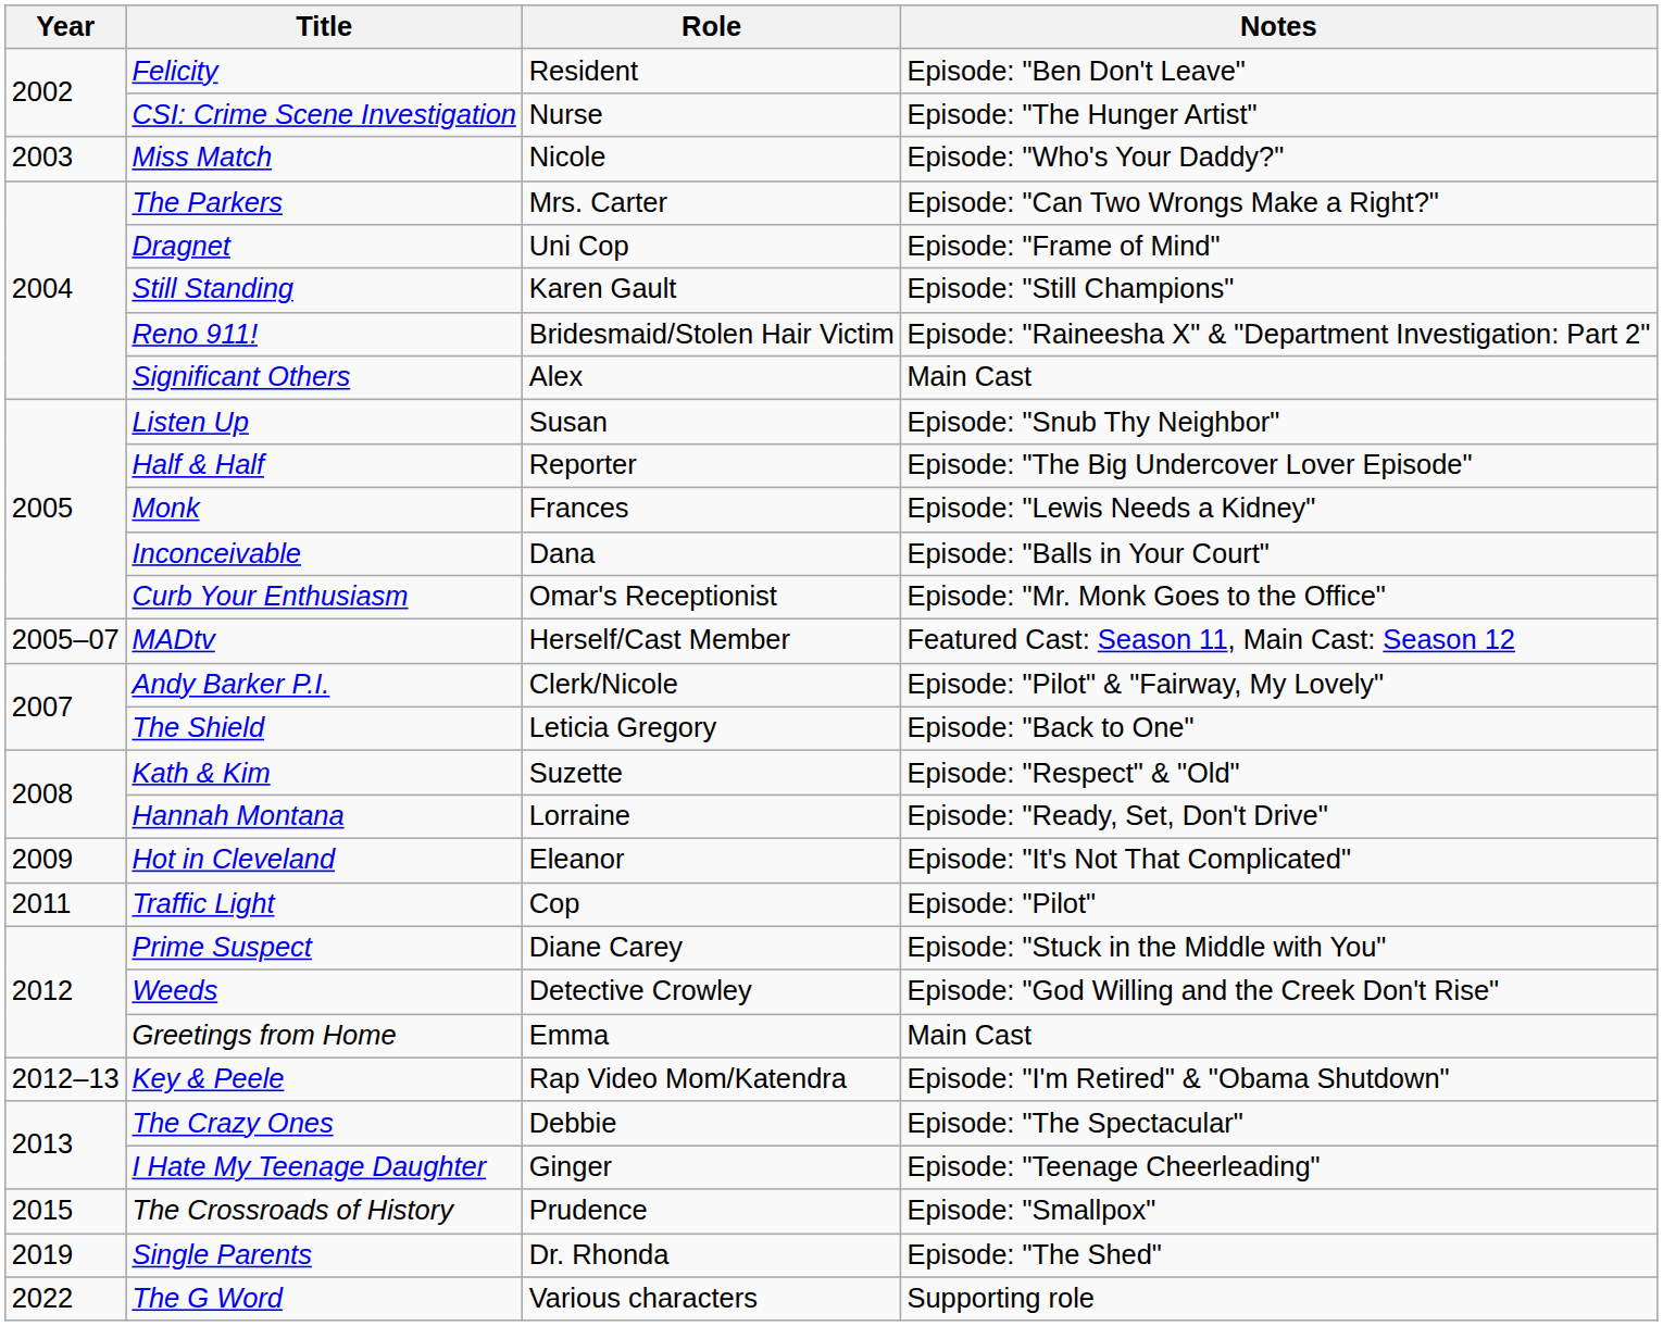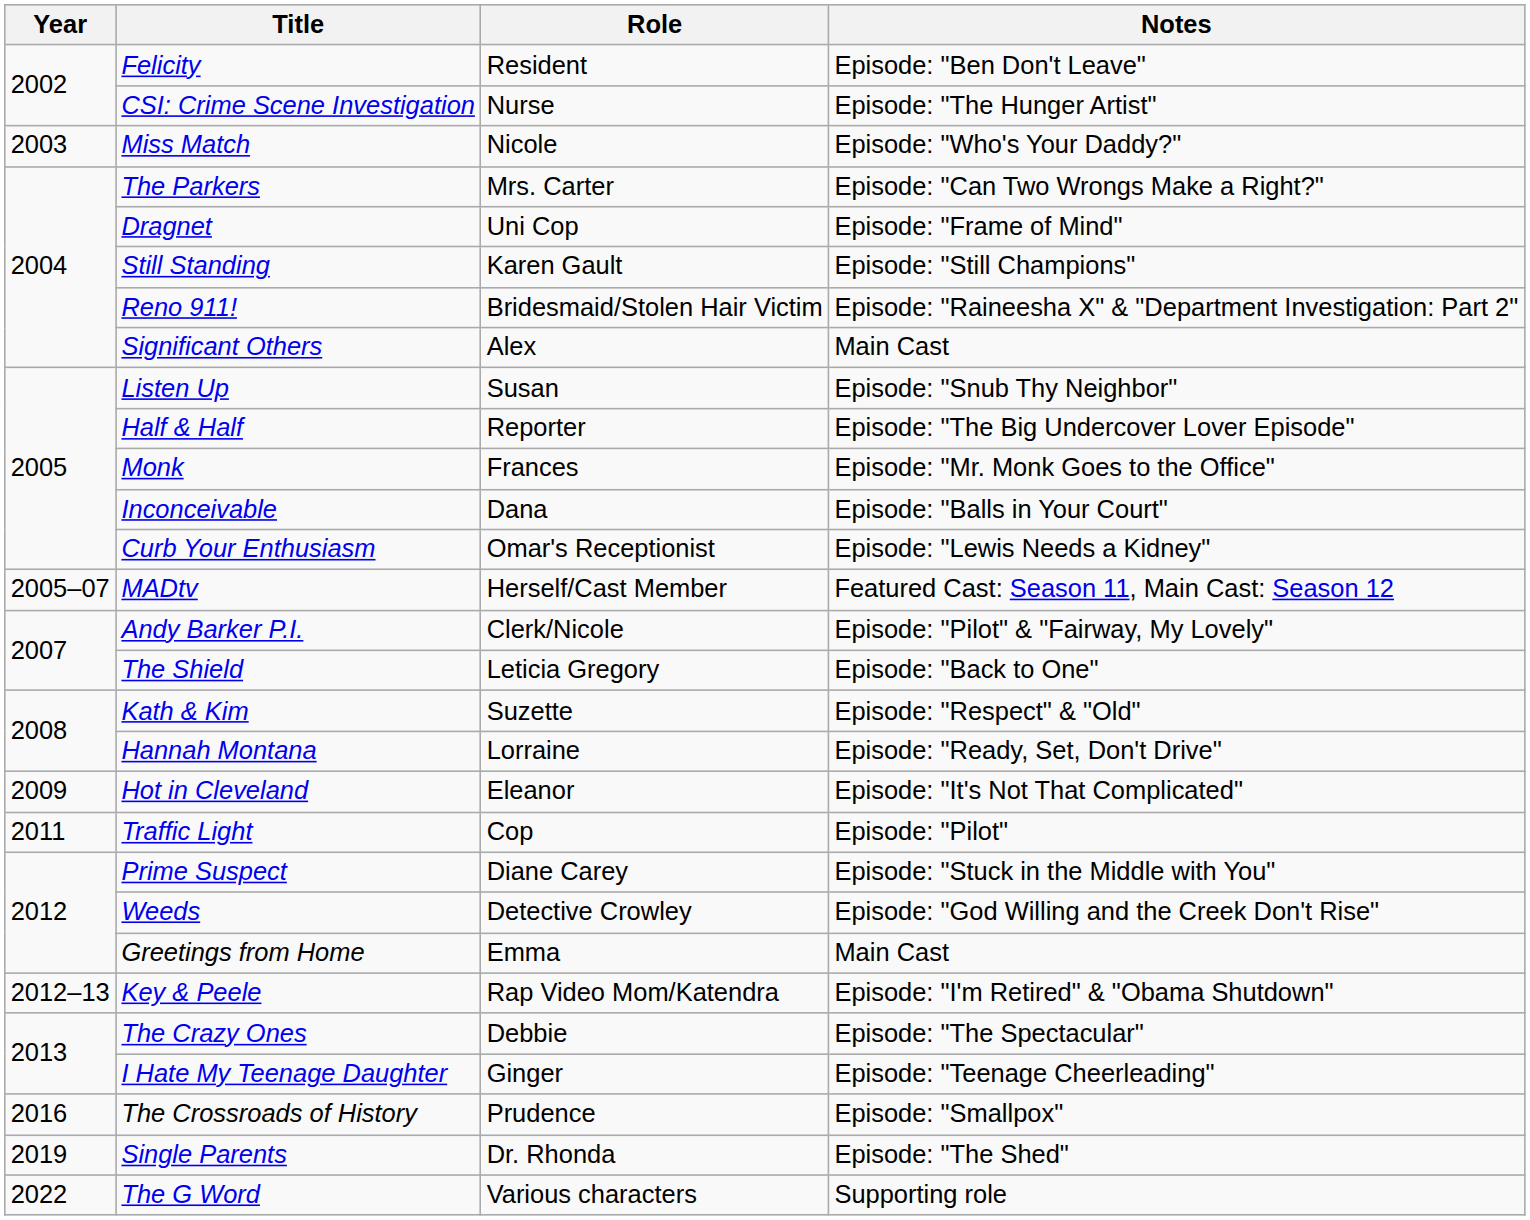 <table class="wikitable plainrowheaders sortable" style="margin-right: 0;">
 <tr>
 <th scope="col">Year</th>
 <th scope="col">Title</th>
 <th scope="col">Role</th>
 <th scope="col" class="unsortable">Notes</th>
 </tr>
 <tr>
 <td rowspan=2>2002</td>
 <td><em><a href='#'>Felicity</a></em></td>
 <td>Resident</td>
 <td>Episode: "Ben Don't Leave"</td>
 </tr>
 <tr>
 <td><em><a href='#'>CSI: Crime Scene Investigation</a></em></td>
 <td>Nurse</td>
 <td>Episode: "The Hunger Artist"</td>
 </tr>
 <tr>
 <td>2003</td>
 <td><em><a href='#'>Miss Match</a></em></td>
 <td>Nicole</td>
 <td>Episode: "Who's Your Daddy?"</td>
 </tr>
 <tr>
 <td rowspan=5>2004</td>
 <td><em><a href='#'>The Parkers</a></em></td>
 <td>Mrs. Carter</td>
 <td>Episode: "Can Two Wrongs Make a Right?"</td>
 </tr>
 <tr>
 <td><em><a href='#'>Dragnet</a></em></td>
 <td>Uni Cop</td>
 <td>Episode: "Frame of Mind"</td>
 </tr>
 <tr>
 <td><em><a href='#'>Still Standing</a></em></td>
 <td>Karen Gault</td>
 <td>Episode: "Still Champions"</td>
 </tr>
 <tr>
 <td><em><a href='#'>Reno 911!</a></em></td>
 <td>Bridesmaid/Stolen Hair Victim</td>
 <td>Episode: "Raineesha X" & "Department Investigation: Part 2"</td>
 </tr>
 <tr>
 <td><em><a href='#'>Significant Others</a></em></td>
 <td>Alex</td>
 <td>Main Cast</td>
 </tr>
 <tr>
 <td rowspan=5>2005</td>
 <td><em><a href='#'>Listen Up</a></em></td>
 <td>Susan</td>
 <td>Episode: "Snub Thy Neighbor"</td>
 </tr>
 <tr>
 <td><em><a href='#'>Half & Half</a></em></td>
 <td>Reporter</td>
 <td>Episode: "The Big Undercover Lover Episode"</td>
 </tr>
 <tr>
 <td><em><a href='#'>Monk</a></em></td>
 <td>Frances</td>
-<td>Episode: "Lewis Needs a Kidney"</td>
+<td>Episode: "Mr. Monk Goes to the Office"</td>
 </tr>
 <tr>
 <td><em><a href='#'>Inconceivable</a></em></td>
 <td>Dana</td>
 <td>Episode: "Balls in Your Court"</td>
 </tr>
 <tr>
 <td><em><a href='#'>Curb Your Enthusiasm</a></em></td>
 <td>Omar's Receptionist</td>
-<td>Episode: "Mr. Monk Goes to the Office"</td>
+<td>Episode: "Lewis Needs a Kidney"</td>
 </tr>
 <tr>
 <td>2005–07</td>
 <td><em><a href='#'>MADtv</a></em></td>
 <td>Herself/Cast Member</td>
 <td>Featured Cast: <a href='#'>Season 11</a>, Main Cast: <a href='#'>Season 12</a></td>
 </tr>
 <tr>
 <td rowspan=2>2007</td>
 <td><em><a href='#'>Andy Barker P.I.</a></em></td>
 <td>Clerk/Nicole</td>
 <td>Episode: "Pilot" & "Fairway, My Lovely"</td>
 </tr>
 <tr>
 <td><em><a href='#'>The Shield</a></em></td>
 <td>Leticia Gregory</td>
 <td>Episode: "Back to One"</td>
 </tr>
 <tr>
 <td rowspan=2>2008</td>
 <td><em><a href='#'>Kath & Kim</a></em></td>
 <td>Suzette</td>
 <td>Episode: "Respect" & "Old"</td>
 </tr>
 <tr>
 <td><em><a href='#'>Hannah Montana</a></em></td>
 <td>Lorraine</td>
 <td>Episode: "Ready, Set, Don't Drive"</td>
 </tr>
 <tr>
 <td>2009</td>
 <td><em><a href='#'>Hot in Cleveland</a></em></td>
 <td>Eleanor</td>
 <td>Episode: "It's Not That Complicated"</td>
 </tr>
 <tr>
 <td>2011</td>
 <td><em><a href='#'>Traffic Light</a></em></td>
 <td>Cop</td>
 <td>Episode: "Pilot"</td>
 </tr>
 <tr>
 <td rowspan=3>2012</td>
 <td><em><a href='#'>Prime Suspect</a></em></td>
 <td>Diane Carey</td>
 <td>Episode: "Stuck in the Middle with You"</td>
 </tr>
 <tr>
 <td><em><a href='#'>Weeds</a></em></td>
 <td>Detective Crowley</td>
 <td>Episode: "God Willing and the Creek Don't Rise"</td>
 </tr>
 <tr>
 <td><em>Greetings from Home</em></td>
 <td>Emma</td>
 <td>Main Cast</td>
 </tr>
 <tr>
 <td>2012–13</td>
 <td><em><a href='#'>Key & Peele</a></em></td>
 <td>Rap Video Mom/Katendra</td>
 <td>Episode: "I'm Retired" & "Obama Shutdown"</td>
 </tr>
 <tr>
 <td rowspan=2>2013</td>
 <td><em><a href='#'>The Crazy Ones</a></em></td>
 <td>Debbie</td>
 <td>Episode: "The Spectacular"</td>
 </tr>
 <tr>
 <td><em><a href='#'>I Hate My Teenage Daughter</a></em></td>
 <td>Ginger</td>
 <td>Episode: "Teenage Cheerleading"</td>
 </tr>
 <tr>
-<td>2015</td>
+<td>2016</td>
 <td><em>The Crossroads of History</em></td>
 <td>Prudence</td>
 <td>Episode: "Smallpox"</td>
 </tr>
 <tr>
 <td>2019</td>
 <td><em><a href='#'>Single Parents</a></em></td>
 <td>Dr. Rhonda</td>
 <td>Episode: "The Shed"</td>
 </tr>
 <tr>
 <td>2022</td>
 <td><em><a href='#'>The G Word</a></em></td>
 <td>Various characters</td>
 <td>Supporting role</td>
 </tr>
 </table>
